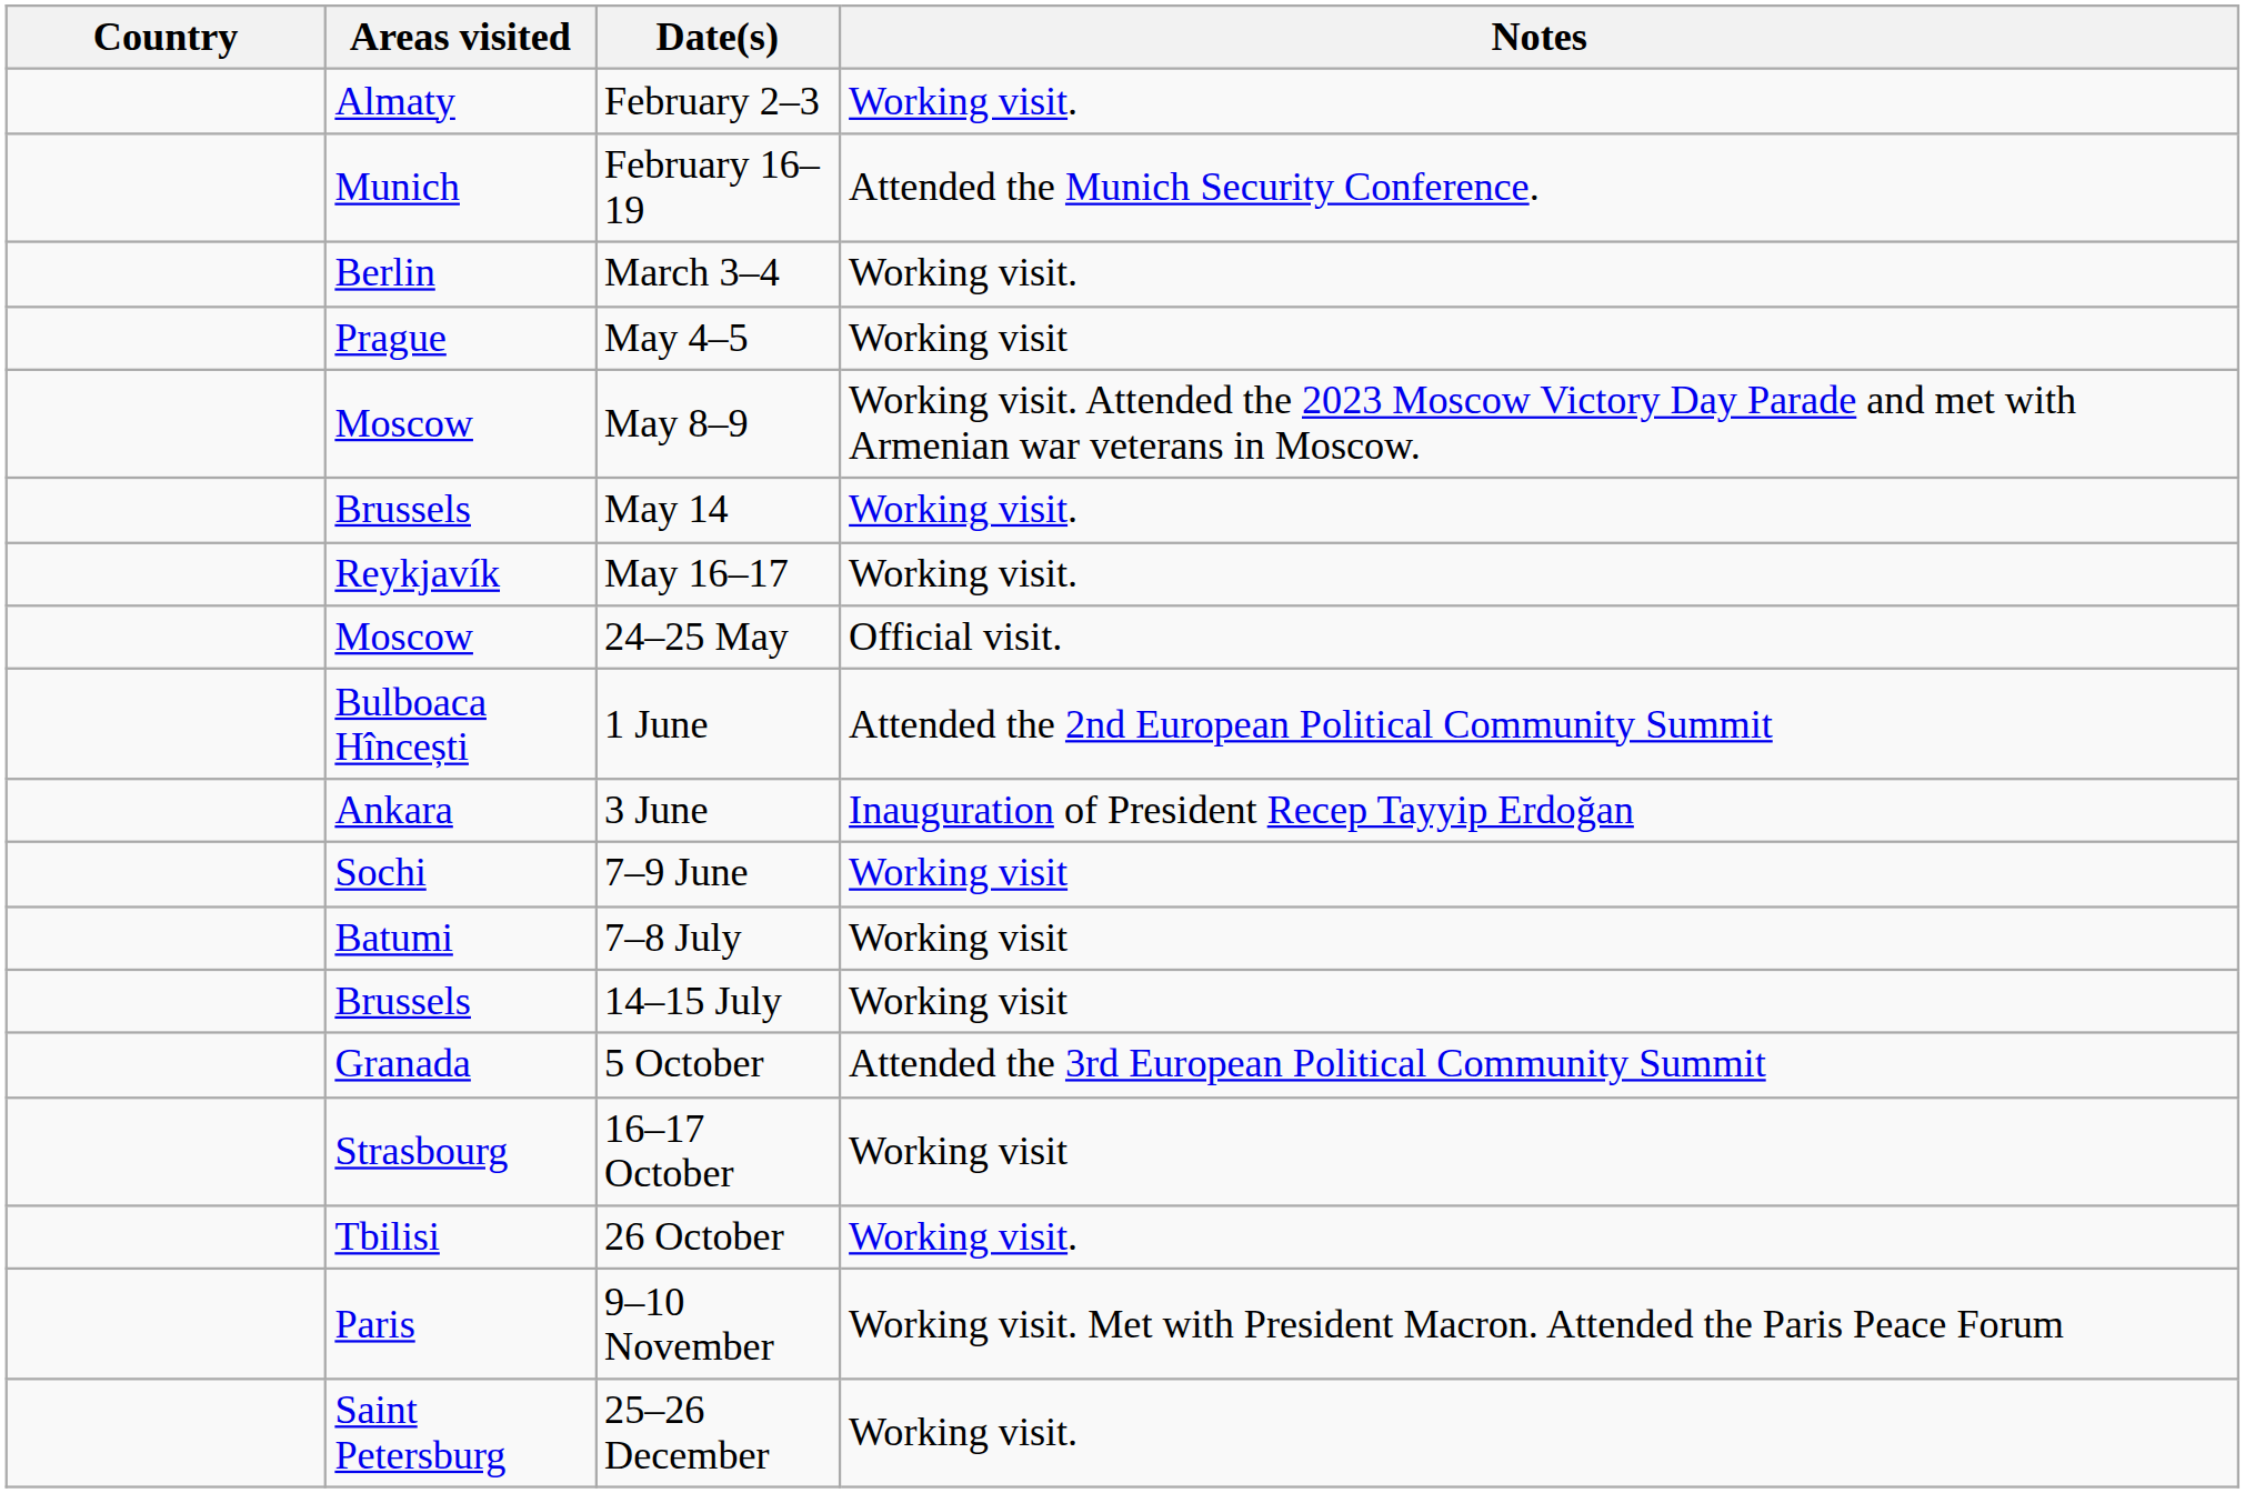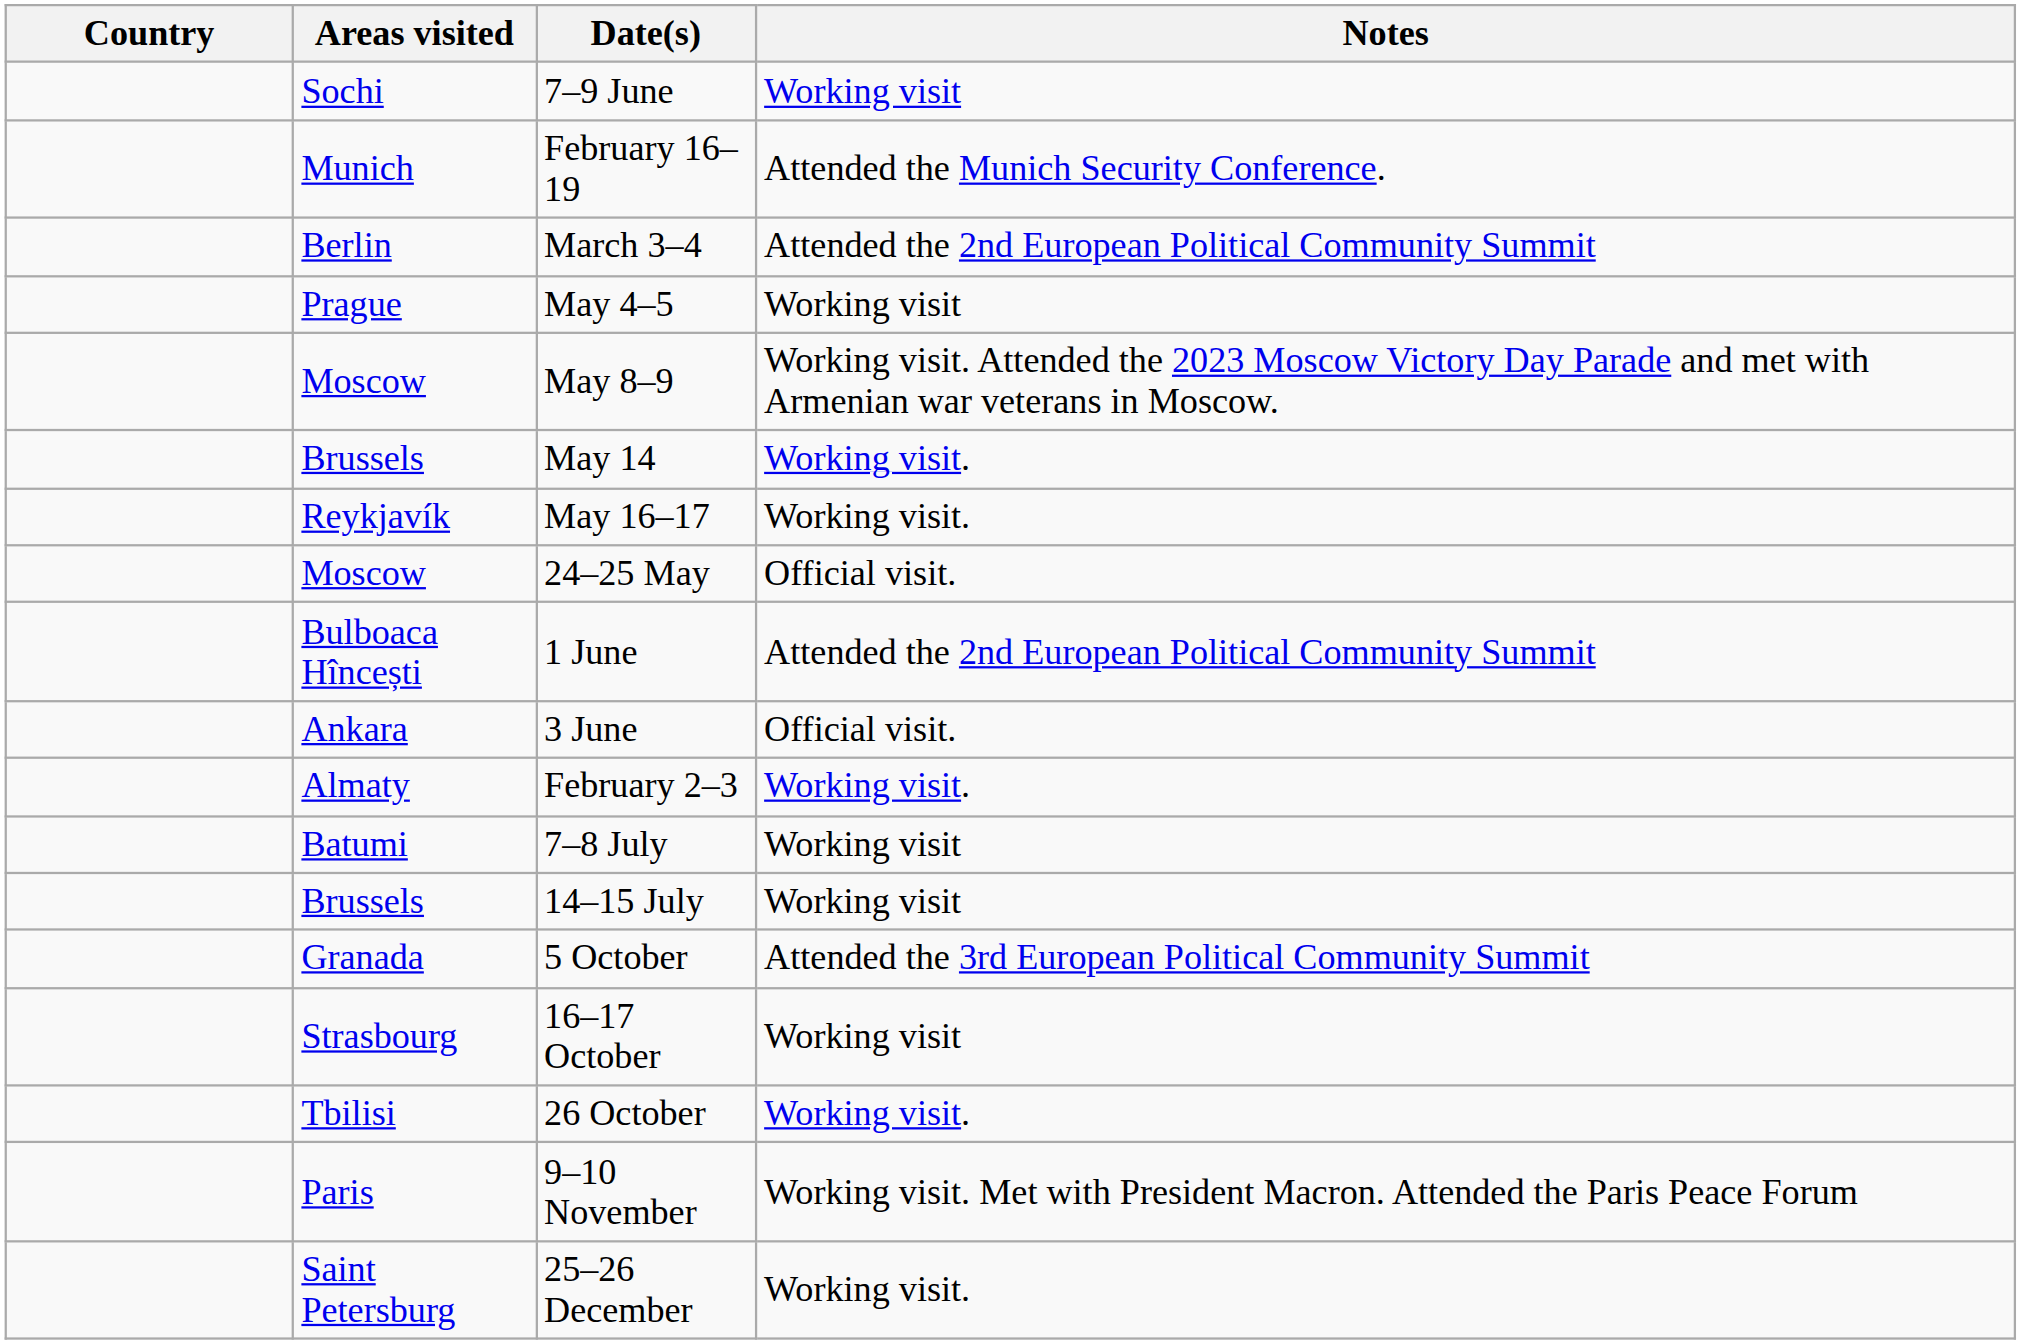 <table class="wikitable" style="margin: 1em auto 1em auto">
 <tr>
 <th style="width:120px;">Country</th>
 <th style="width:100px;">Areas visited</th>
 <th style="width:90px;">Date(s)</th>
 <th style="width:550px;">Notes</th>
 </tr>
 <tr>
 <td></td>
-<td><a href='#'>Almaty</a></td>
-<td>February 2–3</td>
-<td><a href='#'>Working visit</a>.</td>
+<td><a href='#'>Sochi</a></td>
+<td>7–9 June</td>
+<td><a href='#'>Working visit</a></td>
 </tr>
 <tr>
 <td></td>
 <td><a href='#'>Munich</a></td>
 <td>February 16–19</td>
 <td>Attended the <a href='#'>Munich Security Conference</a>.</td>
 </tr>
 <tr>
 <td></td>
 <td><a href='#'>Berlin</a></td>
 <td>March 3–4</td>
-<td>Working visit.</td>
+<td>Attended the <a href='#'>2nd European Political Community Summit</a></td>
 </tr>
 <tr>
 <td></td>
 <td><a href='#'>Prague</a></td>
 <td>May 4–5</td>
 <td>Working visit</td>
 </tr>
 <tr>
 <td></td>
 <td><a href='#'>Moscow</a></td>
 <td>May 8–9</td>
 <td>Working visit. Attended the <a href='#'>2023 Moscow Victory Day Parade</a> and met with Armenian war veterans in Moscow.</td>
 </tr>
 <tr>
 <td></td>
 <td><a href='#'>Brussels</a></td>
 <td>May 14</td>
 <td><a href='#'>Working visit</a>.</td>
 </tr>
 <tr>
 <td></td>
 <td><a href='#'>Reykjavík</a></td>
 <td>May 16–17</td>
 <td>Working visit.</td>
 </tr>
 <tr>
 <td></td>
 <td><a href='#'>Moscow</a></td>
 <td>24–25 May</td>
 <td>Official visit.</td>
 </tr>
 <tr>
 <td></td>
 <td><a href='#'>Bulboaca</a><br><a href='#'>Hîncești</a></td>
 <td>1 June</td>
 <td>Attended the <a href='#'>2nd European Political Community Summit</a></td>
 </tr>
 <tr>
 <td></td>
 <td><a href='#'>Ankara</a></td>
 <td>3 June</td>
-<td><a href='#'>Inauguration</a> of President <a href='#'>Recep Tayyip Erdoğan</a></td>
+<td>Official visit.</td>
 </tr>
 <tr>
 <td></td>
-<td><a href='#'>Sochi</a></td>
-<td>7–9 June</td>
-<td><a href='#'>Working visit</a></td>
+<td><a href='#'>Almaty</a></td>
+<td>February 2–3</td>
+<td><a href='#'>Working visit</a>.</td>
 </tr>
 <tr>
 <td></td>
 <td><a href='#'>Batumi</a></td>
 <td>7–8 July</td>
 <td>Working visit</td>
 </tr>
 <tr>
 <td></td>
 <td><a href='#'>Brussels</a></td>
 <td>14–15 July</td>
 <td>Working visit</td>
 </tr>
 <tr>
 <td></td>
 <td><a href='#'>Granada</a></td>
 <td>5 October</td>
 <td>Attended the <a href='#'>3rd European Political Community Summit</a></td>
 </tr>
 <tr>
 <td></td>
 <td><a href='#'>Strasbourg</a></td>
 <td>16–17 October</td>
 <td>Working visit</td>
 </tr>
 <tr>
 <td></td>
 <td><a href='#'>Tbilisi</a></td>
 <td>26 October</td>
 <td><a href='#'>Working visit</a>.</td>
 </tr>
 <tr>
 <td></td>
 <td><a href='#'>Paris</a></td>
 <td>9–10 November</td>
 <td>Working visit. Met with President Macron. Attended the Paris Peace Forum</td>
 </tr>
 <tr>
 <td></td>
 <td><a href='#'>Saint Petersburg</a></td>
 <td>25–26 December</td>
 <td>Working visit.</td>
 </tr>
 </table>
